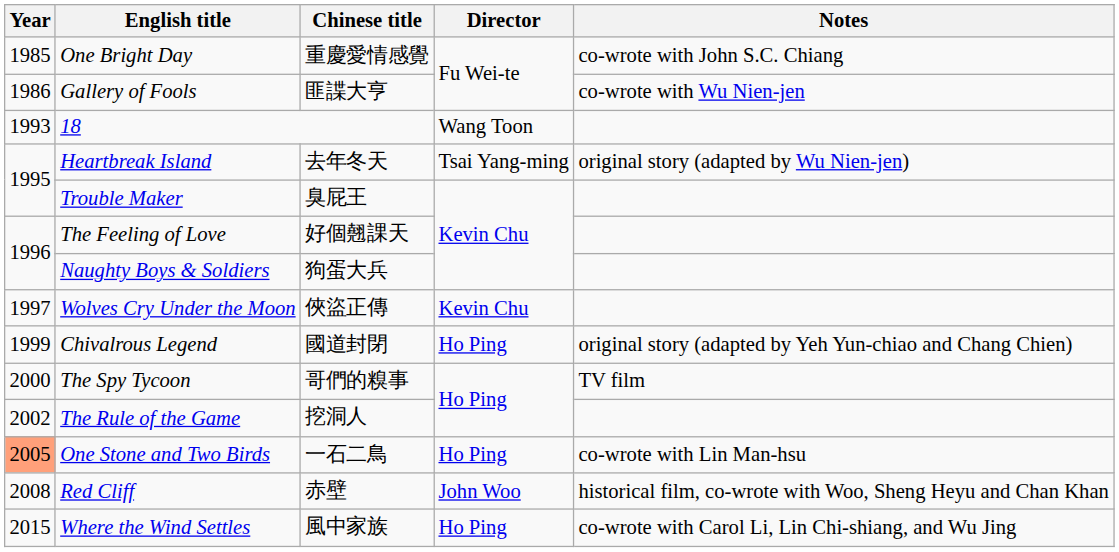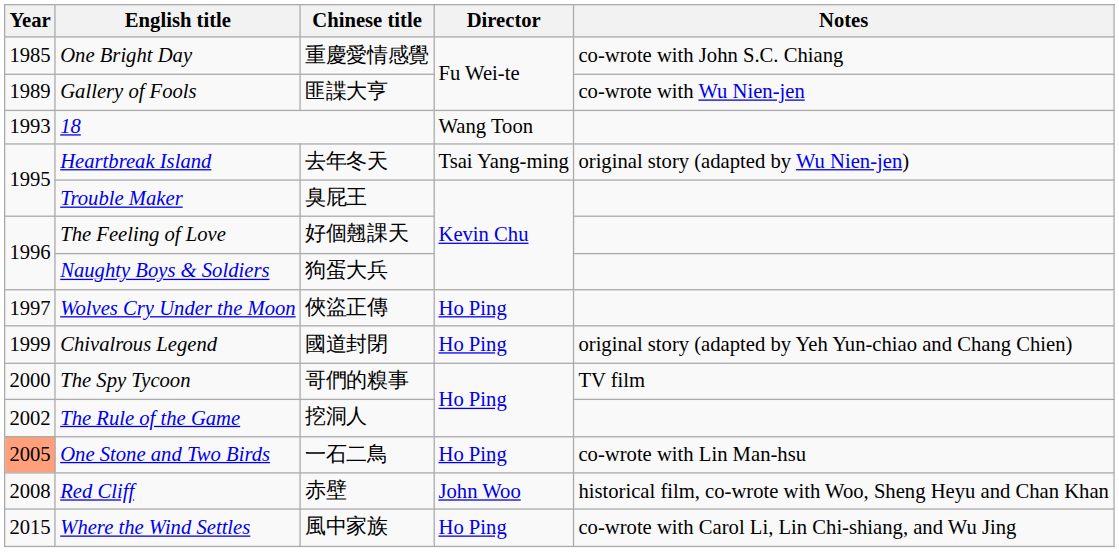 <table class="wikitable sortable">
 <tr>
 <th>Year</th>
 <th>English title</th>
 <th>Chinese title</th>
 <th>Director</th>
 <th class="unsortable">Notes</th>
 </tr>
 <tr>
 <td>1985</td>
 <td><em>One Bright Day</em></td>
 <td>重慶愛情感覺</td>
 <td rowspan=2>Fu Wei-te</td>
 <td>co-wrote with John S.C. Chiang</td>
 </tr>
 <tr>
-<td>1986</td>
+<td>1989</td>
 <td><em>Gallery of Fools</em></td>
 <td>匪諜大亨</td>
 <td>co-wrote with <a href='#'>Wu Nien-jen</a></td>
 </tr>
 <tr>
 <td>1993</td>
 <td colspan=2><em><a href='#'>18</a></em></td>
 <td>Wang Toon</td>
 <td></td>
 </tr>
 <tr>
 <td rowspan=2>1995</td>
 <td><em><a href='#'>Heartbreak Island</a></em></td>
 <td>去年冬天</td>
 <td>Tsai Yang-ming</td>
 <td>original story (adapted by <a href='#'>Wu Nien-jen</a>)</td>
 </tr>
 <tr>
 <td><em><a href='#'>Trouble Maker</a></em></td>
 <td>臭屁王</td>
 <td rowspan=3><a href='#'>Kevin Chu</a></td>
 <td></td>
 </tr>
 <tr>
 <td rowspan=2>1996</td>
 <td><em>The Feeling of Love</em></td>
 <td>好個翹課天</td>
 <td></td>
 </tr>
 <tr>
 <td><em><a href='#'>Naughty Boys & Soldiers</a></em></td>
 <td>狗蛋大兵</td>
 <td></td>
 </tr>
 <tr>
 <td>1997</td>
 <td><em><a href='#'>Wolves Cry Under the Moon</a></em></td>
 <td>俠盜正傳</td>
-<td><a href='#'>Kevin Chu</a></td>
+<td><a href='#'>Ho Ping</a></td>
 <td></td>
 </tr>
 <tr>
 <td>1999</td>
 <td><em>Chivalrous Legend</em></td>
 <td>國道封閉</td>
 <td><a href='#'>Ho Ping</a></td>
 <td>original story (adapted by Yeh Yun-chiao and Chang Chien)</td>
 </tr>
 <tr>
 <td>2000</td>
 <td><em>The Spy Tycoon</em></td>
 <td>哥們的糗事</td>
 <td rowspan=2><a href='#'>Ho Ping</a></td>
 <td>TV film</td>
 </tr>
 <tr>
 <td>2002</td>
 <td><em><a href='#'>The Rule of the Game</a></em></td>
 <td>挖洞人</td>
 <td></td>
 </tr>
 <tr>
 <td style="background: lightsalmon;">2005</td>
 <td><em><a href='#'>One Stone and Two Birds</a></em></td>
 <td>一石二鳥</td>
 <td><a href='#'>Ho Ping</a></td>
 <td>co-wrote with Lin Man-hsu</td>
 </tr>
 <tr>
 <td>2008</td>
 <td><em><a href='#'>Red Cliff</a></em></td>
 <td>赤壁</td>
 <td><a href='#'>John Woo</a></td>
 <td>historical film, co-wrote with Woo, Sheng Heyu and Chan Khan</td>
 </tr>
 <tr>
 <td>2015</td>
 <td><em><a href='#'>Where the Wind Settles</a></em></td>
 <td>風中家族</td>
 <td><a href='#'>Ho Ping</a></td>
 <td>co-wrote with Carol Li, Lin Chi-shiang, and Wu Jing</td>
 </tr>
 </table>
